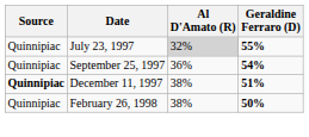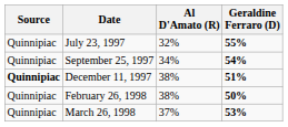 <table class="wikitable">
 <tr>
 <th>Source</th>
 <th>Date</th>
 <th>Al<br>D'Amato (R)</th>
 <th>Geraldine<br>Ferraro (D)</th>
 </tr>
 <tr>
 <td>Quinnipiac</td>
 <td>July 23, 1997</td>
-<td style="background: lightgrey;">32%</td>
+<td>32%</td>
 <td><strong>55%</strong></td>
 </tr>
 <tr>
 <td>Quinnipiac</td>
 <td>September 25, 1997</td>
-<td>36%</td>
+<td>34%</td>
 <td><strong>54%</strong></td>
 </tr>
 <tr>
 <td><strong>Quinnipiac</strong></td>
 <td>December 11, 1997</td>
 <td>38%</td>
 <td><strong>51%</strong></td>
 </tr>
 <tr>
 <td>Quinnipiac</td>
 <td>February 26, 1998</td>
 <td>38%</td>
 <td><strong>50%</strong></td>
 </tr>
+<tr>
+<td>Quinnipiac</td>
+<td>March 26, 1998</td>
+<td>37%</td>
+<td><strong>53%</strong></td>
+</tr>
 </table>
